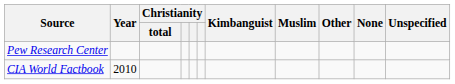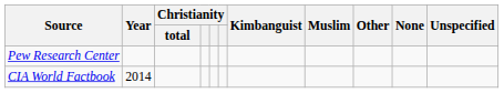 <table class="wikitable sortable" style="text-align:center">
 <tr>
 <th rowspan="2">Source</th>
 <th rowspan="2">Year</th>
 <th colspan="4">Christianity</th>
 <th rowspan="2">Kimbanguist</th>
 <th rowspan="2">Muslim</th>
 <th rowspan="2">Other</th>
 <th rowspan="2">None</th>
 <th rowspan="2">Unspecified</th>
 </tr>
 <tr>
 <th>total</th>
 <th></th>
 <th></th>
 <th></th>
 </tr>
 <tr>
 <td align="left"><em><a href='#'>Pew Research Center</a></em></td>
 <td></td>
 <td></td>
 <td></td>
 <td></td>
 <td></td>
 <td></td>
 <td></td>
 <td></td>
 <td></td>
 <td></td>
 </tr>
 <tr>
 <td align="left"><em><a href='#'>CIA World Factbook</a></em></td>
-<td>2010</td>
+<td>2014</td>
 <td></td>
 <td></td>
 <td></td>
 <td></td>
 <td></td>
 <td></td>
 <td></td>
 <td></td>
 <td></td>
 </tr>
 </table>
